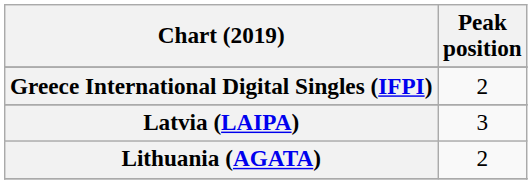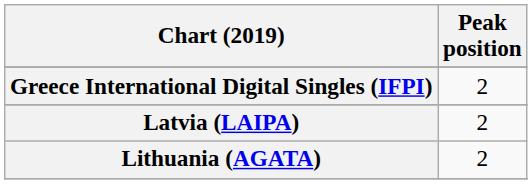 <table class="wikitable sortable plainrowheaders" style="text-align:center">
 <tr>
 <th scope="col">Chart (2019)</th>
 <th scope="col">Peak<br>position</th>
 </tr>
 <tr>
 </tr>
 <tr>
 </tr>
 <tr>
 </tr>
 <tr>
 </tr>
 <tr>
 </tr>
 <tr>
 </tr>
 <tr>
 </tr>
 <tr>
 </tr>
 <tr>
 </tr>
 <tr>
 </tr>
 <tr>
 <th scope="row">Greece International Digital Singles (<a href='#'>IFPI</a>)</th>
 <td>2</td>
 </tr>
 <tr>
 </tr>
 <tr>
 </tr>
 <tr>
 </tr>
 <tr>
 </tr>
 <tr>
 <th scope="row">Latvia (<a href='#'>LAIPA</a>)</th>
-<td>3</td>
+<td>2</td>
 </tr>
 <tr>
 <th scope="row">Lithuania (<a href='#'>AGATA</a>)</th>
 <td>2</td>
 </tr>
 <tr>
 </tr>
 <tr>
 </tr>
 <tr>
 </tr>
 <tr>
 </tr>
 <tr>
 </tr>
 <tr>
 </tr>
 <tr>
 </tr>
 <tr>
 </tr>
 <tr>
 </tr>
 <tr>
 </tr>
 <tr>
 </tr>
 </table>
